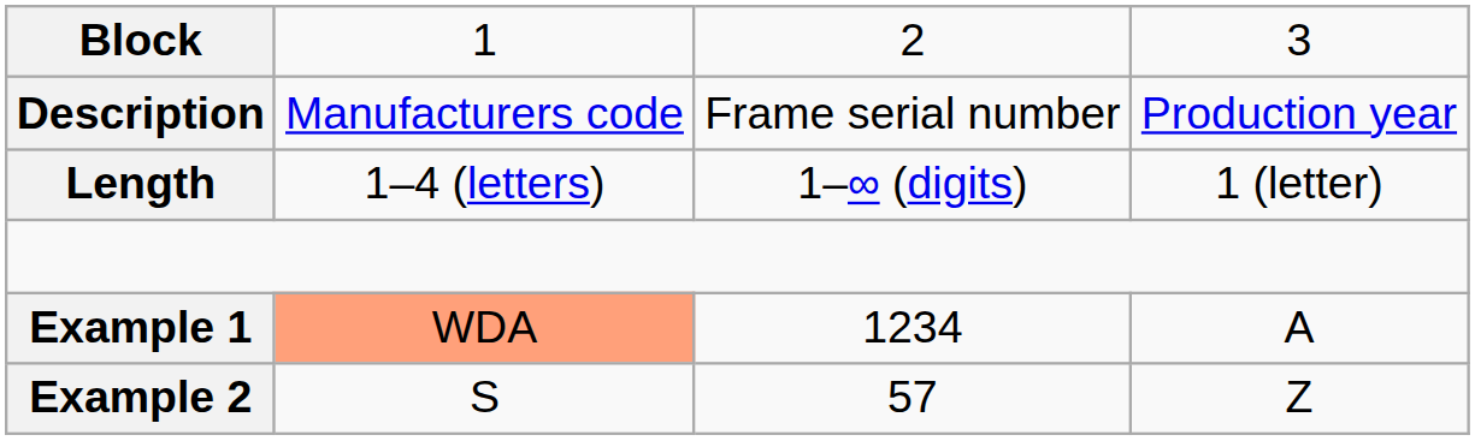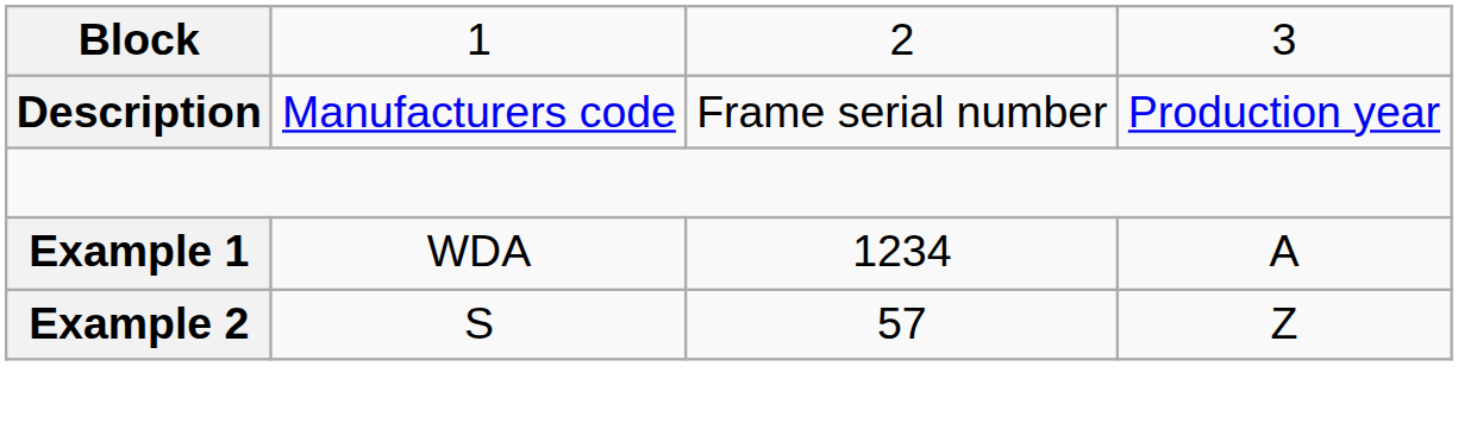 <table class="wikitable" style="text-align:center">
 <tr>
 <th>Block</th>
 <td>1</td>
 <td>2</td>
 <td>3</td>
 </tr>
 <tr>
 <th>Description</th>
 <td><a href='#'>Manufacturers code</a></td>
 <td>Frame serial number</td>
 <td><a href='#'>Production year</a></td>
 </tr>
 <tr>
-<th>Length</th>
-<td>1–4 (<a href='#'>letters</a>)</td>
-<td>1–<a href='#'>∞</a> (<a href='#'>digits</a>)</td>
-<td>1 (letter)</td>
-</tr>
-<tr>
 <td colspan=4> </td>
 </tr>
 <tr>
 <th>Example 1</th>
-<td style="background: lightsalmon;">WDA</td>
+<td>WDA</td>
 <td>1234</td>
 <td>A</td>
 </tr>
 <tr>
 <th>Example 2</th>
 <td>S</td>
 <td>57</td>
 <td>Z</td>
 </tr>
 </table>
